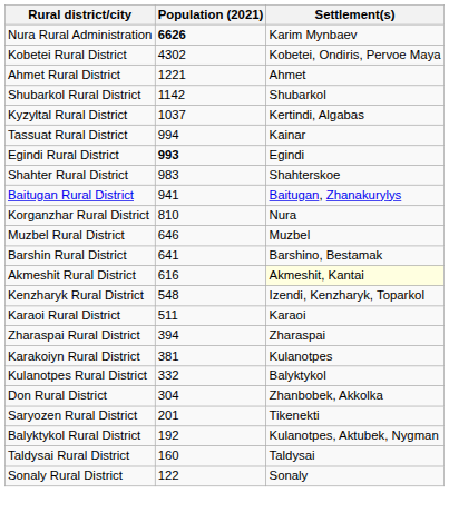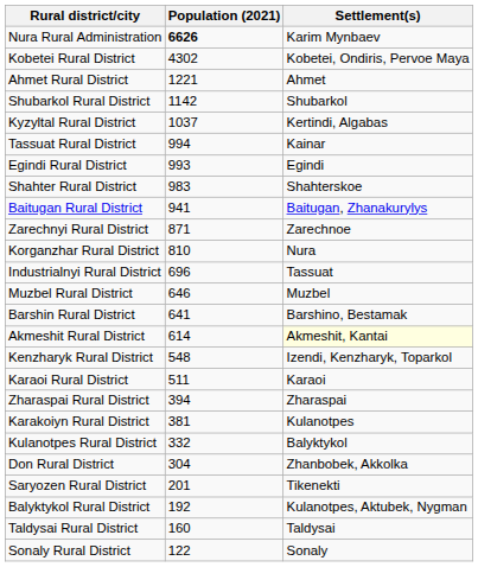 <table class="wikitable">
 <tr>
 <th><strong>Rural district/city</strong></th>
 <th>Population (2021)</th>
 <th>Settlement(s)</th>
 </tr>
 <tr>
 <td>Nura Rural Administration</td>
 <td><strong>6626</strong></td>
 <td>Karim Mynbaev</td>
 </tr>
 <tr>
 <td>Kobetei Rural District</td>
 <td>4302</td>
 <td>Kobetei, Ondiris, Pervoe Maya</td>
 </tr>
 <tr>
 <td>Ahmet Rural District</td>
 <td>1221</td>
 <td>Ahmet</td>
 </tr>
 <tr>
 <td>Shubarkol Rural District</td>
 <td>1142</td>
 <td>Shubarkol</td>
 </tr>
 <tr>
 <td>Kyzyltal Rural District</td>
 <td>1037</td>
 <td>Kertindi, Algabas</td>
 </tr>
 <tr>
 <td>Tassuat Rural District</td>
 <td>994</td>
 <td>Kainar</td>
 </tr>
 <tr>
 <td>Egindi Rural District</td>
-<td><strong>993</strong></td>
+<td>993</td>
 <td>Egindi</td>
 </tr>
 <tr>
 <td>Shahter Rural District</td>
 <td>983</td>
 <td>Shahterskoe</td>
 </tr>
 <tr>
 <td><a href='#'>Baitugan Rural District</a></td>
 <td>941</td>
 <td><a href='#'>Baitugan</a>, <a href='#'>Zhanakurylys</a></td>
 </tr>
 <tr>
+<td>Zarechnyi Rural District</td>
+<td>871</td>
+<td>Zarechnoe</td>
+</tr>
+<tr>
 <td>Korganzhar Rural District</td>
 <td>810</td>
 <td>Nura</td>
+</tr>
+<tr>
+<td>Industrialnyi Rural District</td>
+<td>696</td>
+<td>Tassuat</td>
 </tr>
 <tr>
 <td>Muzbel Rural District</td>
 <td>646</td>
 <td>Muzbel</td>
 </tr>
 <tr>
 <td>Barshin Rural District</td>
 <td>641</td>
 <td>Barshino, Bestamak</td>
 </tr>
 <tr>
 <td>Akmeshit Rural District</td>
-<td>616</td>
+<td>614</td>
 <td style="background: lightyellow;">Akmeshit, Kantai</td>
 </tr>
 <tr>
 <td>Kenzharyk Rural District</td>
 <td>548</td>
 <td>Izendi, Kenzharyk, Toparkol</td>
 </tr>
 <tr>
 <td>Karaoi Rural District</td>
 <td>511</td>
 <td>Karaoi</td>
 </tr>
 <tr>
 <td>Zharaspai Rural District</td>
 <td>394</td>
 <td>Zharaspai</td>
 </tr>
 <tr>
 <td>Karakoiyn Rural District</td>
 <td>381</td>
 <td>Kulanotpes</td>
 </tr>
 <tr>
 <td>Kulanotpes Rural District</td>
 <td>332</td>
 <td>Balyktykol</td>
 </tr>
 <tr>
 <td>Don Rural District</td>
 <td>304</td>
 <td>Zhanbobek, Akkolka</td>
 </tr>
 <tr>
 <td>Saryozen Rural District</td>
 <td>201</td>
 <td>Tikenekti</td>
 </tr>
 <tr>
 <td>Balyktykol Rural District</td>
 <td>192</td>
 <td>Kulanotpes, Aktubek, Nygman</td>
 </tr>
 <tr>
 <td>Taldysai Rural District</td>
 <td>160</td>
 <td>Taldysai</td>
 </tr>
 <tr>
 <td>Sonaly Rural District</td>
 <td>122</td>
 <td>Sonaly</td>
 </tr>
 </table>
